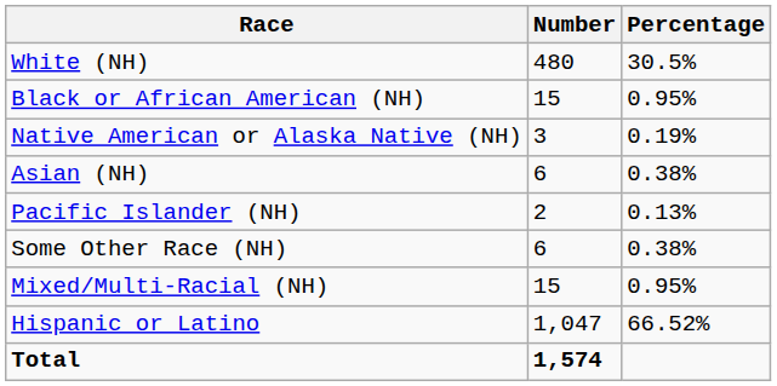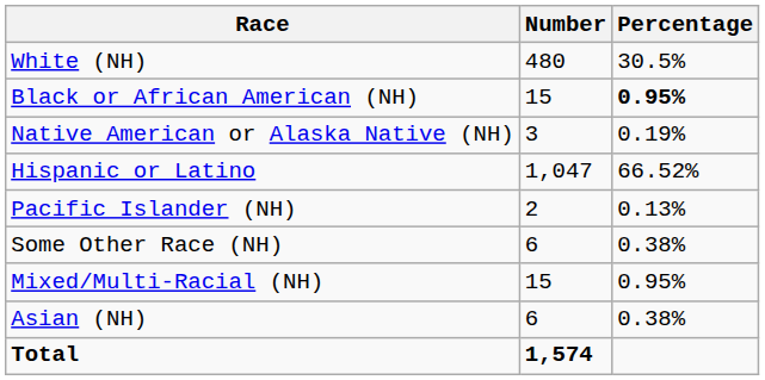 <table class="wikitable">
 <tr>
 <th>Race</th>
 <th>Number</th>
 <th>Percentage</th>
 </tr>
 <tr>
 <td><a href='#'>White</a> (NH)</td>
 <td>480</td>
 <td>30.5%</td>
 </tr>
 <tr>
 <td><a href='#'>Black or African American</a> (NH)</td>
 <td>15</td>
-<td>0.95%</td>
+<td><strong>0.95%</strong></td>
 </tr>
 <tr>
 <td><a href='#'>Native American</a> or <a href='#'>Alaska Native</a> (NH)</td>
 <td>3</td>
 <td>0.19%</td>
 </tr>
 <tr>
-<td><a href='#'>Asian</a> (NH)</td>
-<td>6</td>
-<td>0.38%</td>
+<td><a href='#'>Hispanic or Latino</a></td>
+<td>1,047</td>
+<td>66.52%</td>
 </tr>
 <tr>
 <td><a href='#'>Pacific Islander</a> (NH)</td>
 <td>2</td>
 <td>0.13%</td>
 </tr>
 <tr>
 <td>Some Other Race (NH)</td>
 <td>6</td>
 <td>0.38%</td>
 </tr>
 <tr>
 <td><a href='#'>Mixed/Multi-Racial</a> (NH)</td>
 <td>15</td>
 <td>0.95%</td>
 </tr>
 <tr>
-<td><a href='#'>Hispanic or Latino</a></td>
-<td>1,047</td>
-<td>66.52%</td>
+<td><a href='#'>Asian</a> (NH)</td>
+<td>6</td>
+<td>0.38%</td>
 </tr>
 <tr>
 <td><strong>Total</strong></td>
 <td><strong>1,574</strong></td>
 <td></td>
 </tr>
 </table>
